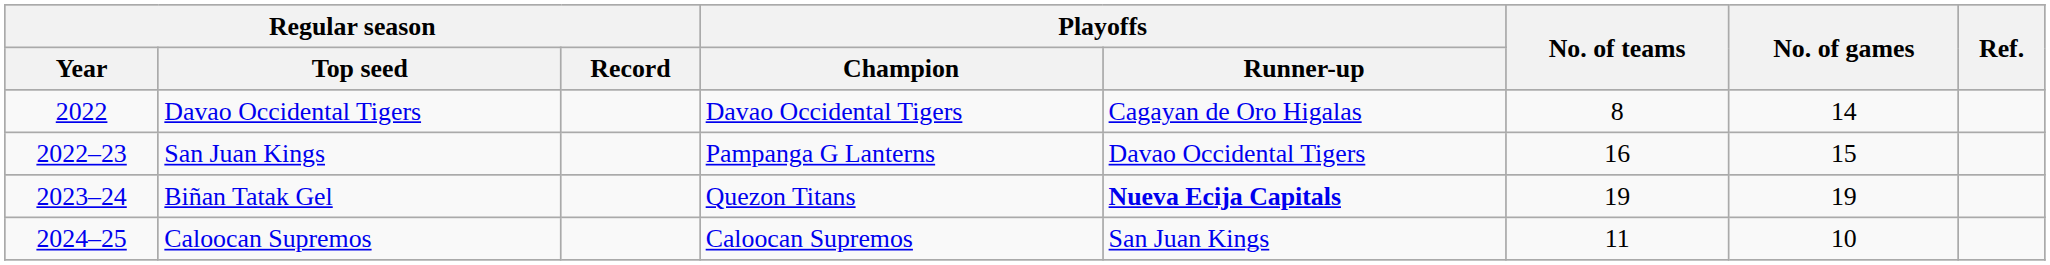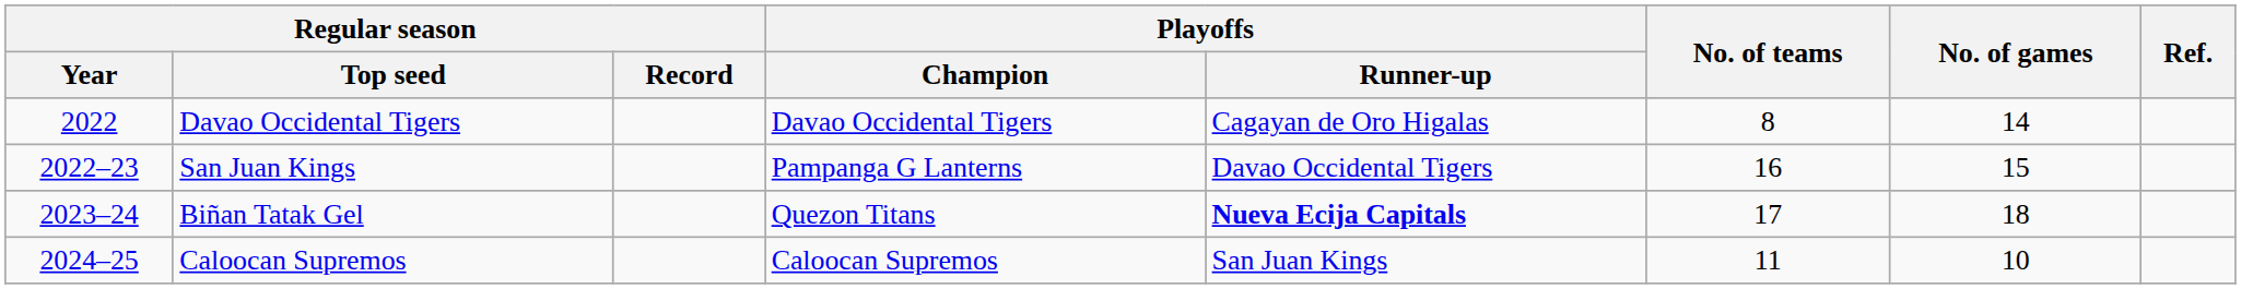 <table class="wikitable mw-collapsible sortable" style="font-size:95%" width="95%">
 <tr>
 <th colspan="3" class="unsortable">Regular season</th>
 <th colspan="2" class="unsortable">Playoffs</th>
 <th rowspan="2">No. of teams</th>
 <th rowspan="2">No. of games</th>
 <th rowspan="2" class="unsortable">Ref.</th>
 </tr>
 <tr>
 <th>Year</th>
 <th>Top seed</th>
 <th>Record</th>
 <th>Champion</th>
 <th>Runner-up<br></th>
 </tr>
 <tr>
 <td align=center><a href='#'>2022</a><br></td>
 <td><a href='#'>Davao Occidental Tigers</a></td>
 <td align=center></td>
 <td align=left><a href='#'>Davao Occidental Tigers</a></td>
 <td align=left><a href='#'>Cagayan de Oro Higalas</a></td>
 <td align=center>8</td>
 <td align=center>14</td>
 <td align=center><br></td>
 </tr>
 <tr>
 <td align=center><a href='#'>2022–23</a><br></td>
 <td><a href='#'>San Juan Kings</a></td>
 <td align=center></td>
 <td align=left><a href='#'>Pampanga G Lanterns</a></td>
 <td align=left><a href='#'>Davao Occidental Tigers</a></td>
 <td align=center>16</td>
 <td align=center>15</td>
 <td align=center><br></td>
 </tr>
 <tr>
 <td align=center><a href='#'>2023–24</a><br></td>
 <td><a href='#'>Biñan Tatak Gel</a></td>
 <td align=center></td>
 <td align=left><a href='#'>Quezon Titans</a></td>
 <td align=left><strong><a href='#'>Nueva Ecija Capitals</a></strong></td>
-<td align=center>19</td>
-<td align=center>19</td>
+<td align=center>17</td>
+<td align=center>18</td>
 <td align=center><br></td>
 </tr>
 <tr>
 <td align=center><a href='#'>2024–25</a><br></td>
 <td><a href='#'>Caloocan Supremos</a></td>
 <td align=center></td>
 <td align=left><a href='#'>Caloocan Supremos</a></td>
 <td align=left><a href='#'>San Juan Kings</a></td>
 <td align=center>11</td>
 <td align=center>10</td>
 <td align=center></td>
 </tr>
 </table>
